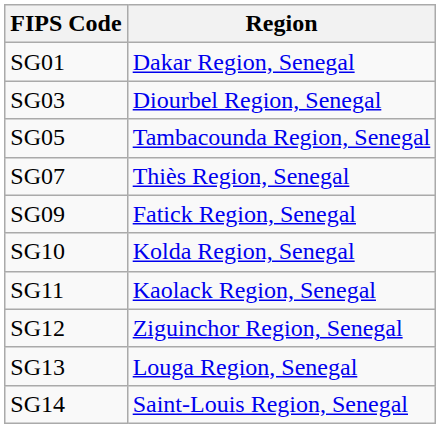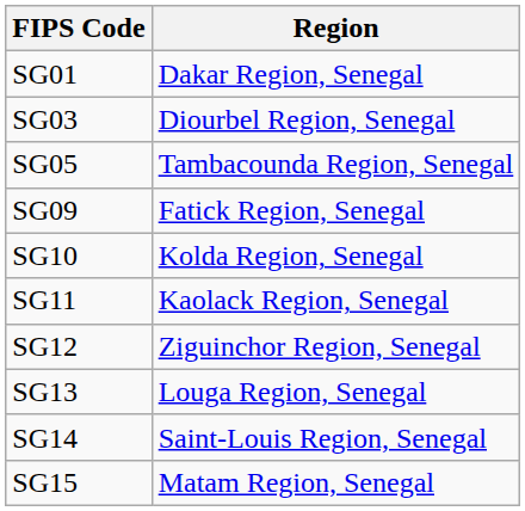 <table class="wikitable">
 <tr>
 <th>FIPS Code</th>
 <th>Region</th>
 </tr>
 <tr>
 <td>SG01</td>
 <td><a href='#'>Dakar Region, Senegal</a></td>
 </tr>
 <tr>
 <td>SG03</td>
 <td><a href='#'>Diourbel Region, Senegal</a></td>
 </tr>
 <tr>
 <td>SG05</td>
 <td><a href='#'>Tambacounda Region, Senegal</a></td>
-</tr>
-<tr>
-<td>SG07</td>
-<td><a href='#'>Thiès Region, Senegal</a></td>
 </tr>
 <tr>
 <td>SG09</td>
 <td><a href='#'>Fatick Region, Senegal</a></td>
 </tr>
 <tr>
 <td>SG10</td>
 <td><a href='#'>Kolda Region, Senegal</a></td>
 </tr>
 <tr>
 <td>SG11</td>
 <td><a href='#'>Kaolack Region, Senegal</a></td>
 </tr>
 <tr>
 <td>SG12</td>
 <td><a href='#'>Ziguinchor Region, Senegal</a></td>
 </tr>
 <tr>
 <td>SG13</td>
 <td><a href='#'>Louga Region, Senegal</a></td>
 </tr>
 <tr>
 <td>SG14</td>
 <td><a href='#'>Saint-Louis Region, Senegal</a></td>
 </tr>
+<tr>
+<td>SG15</td>
+<td><a href='#'>Matam Region, Senegal</a></td>
+</tr>
 </table>
